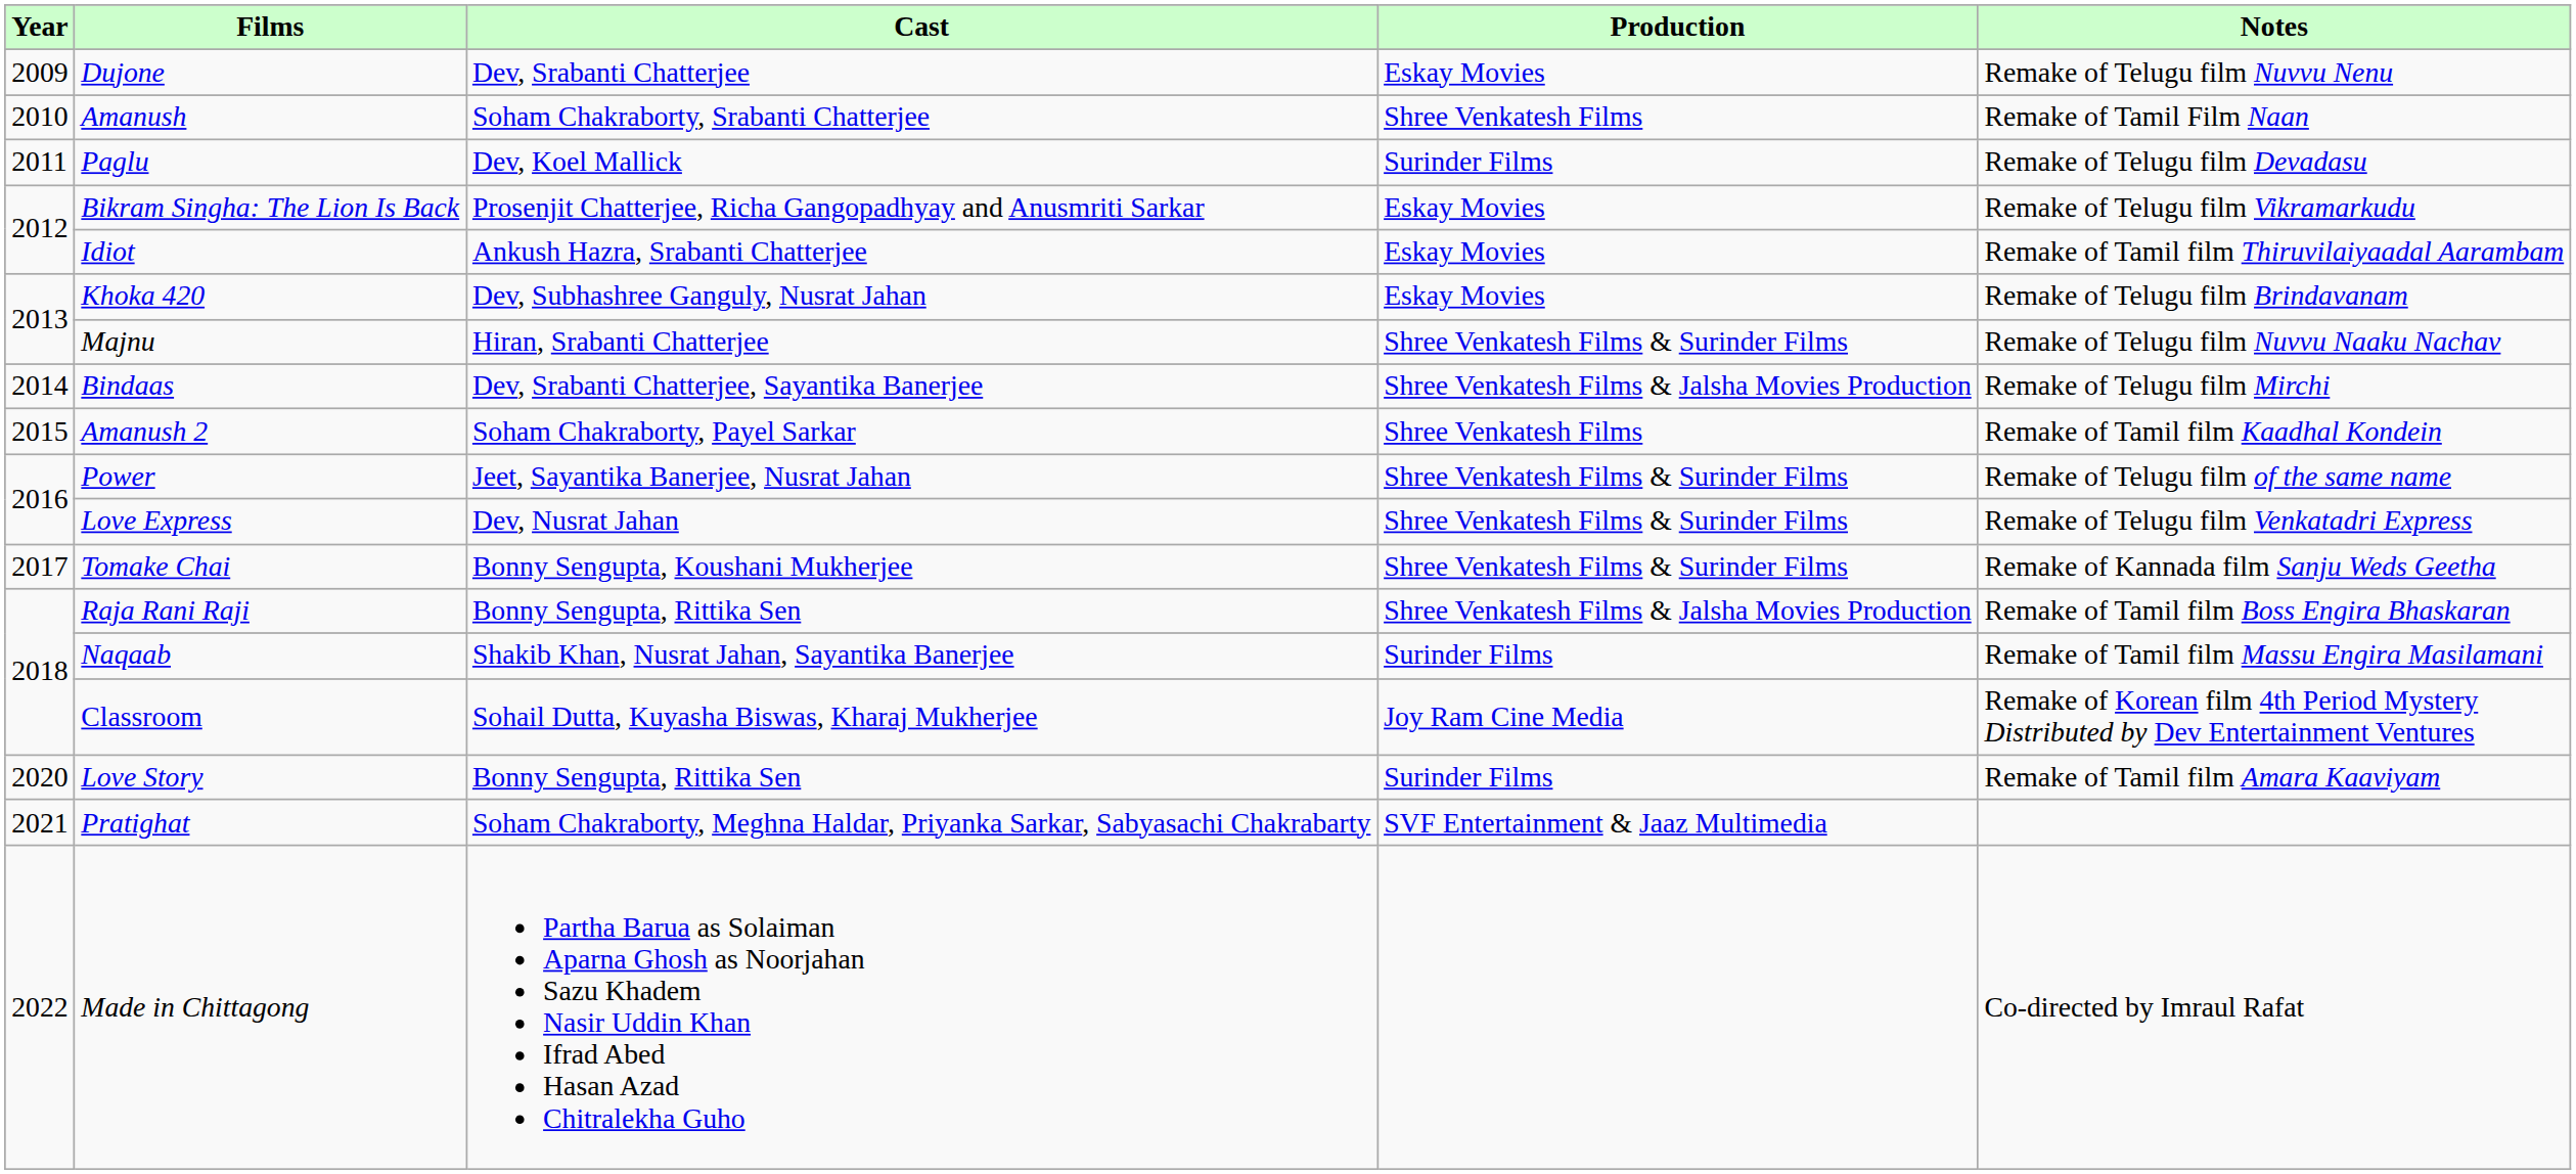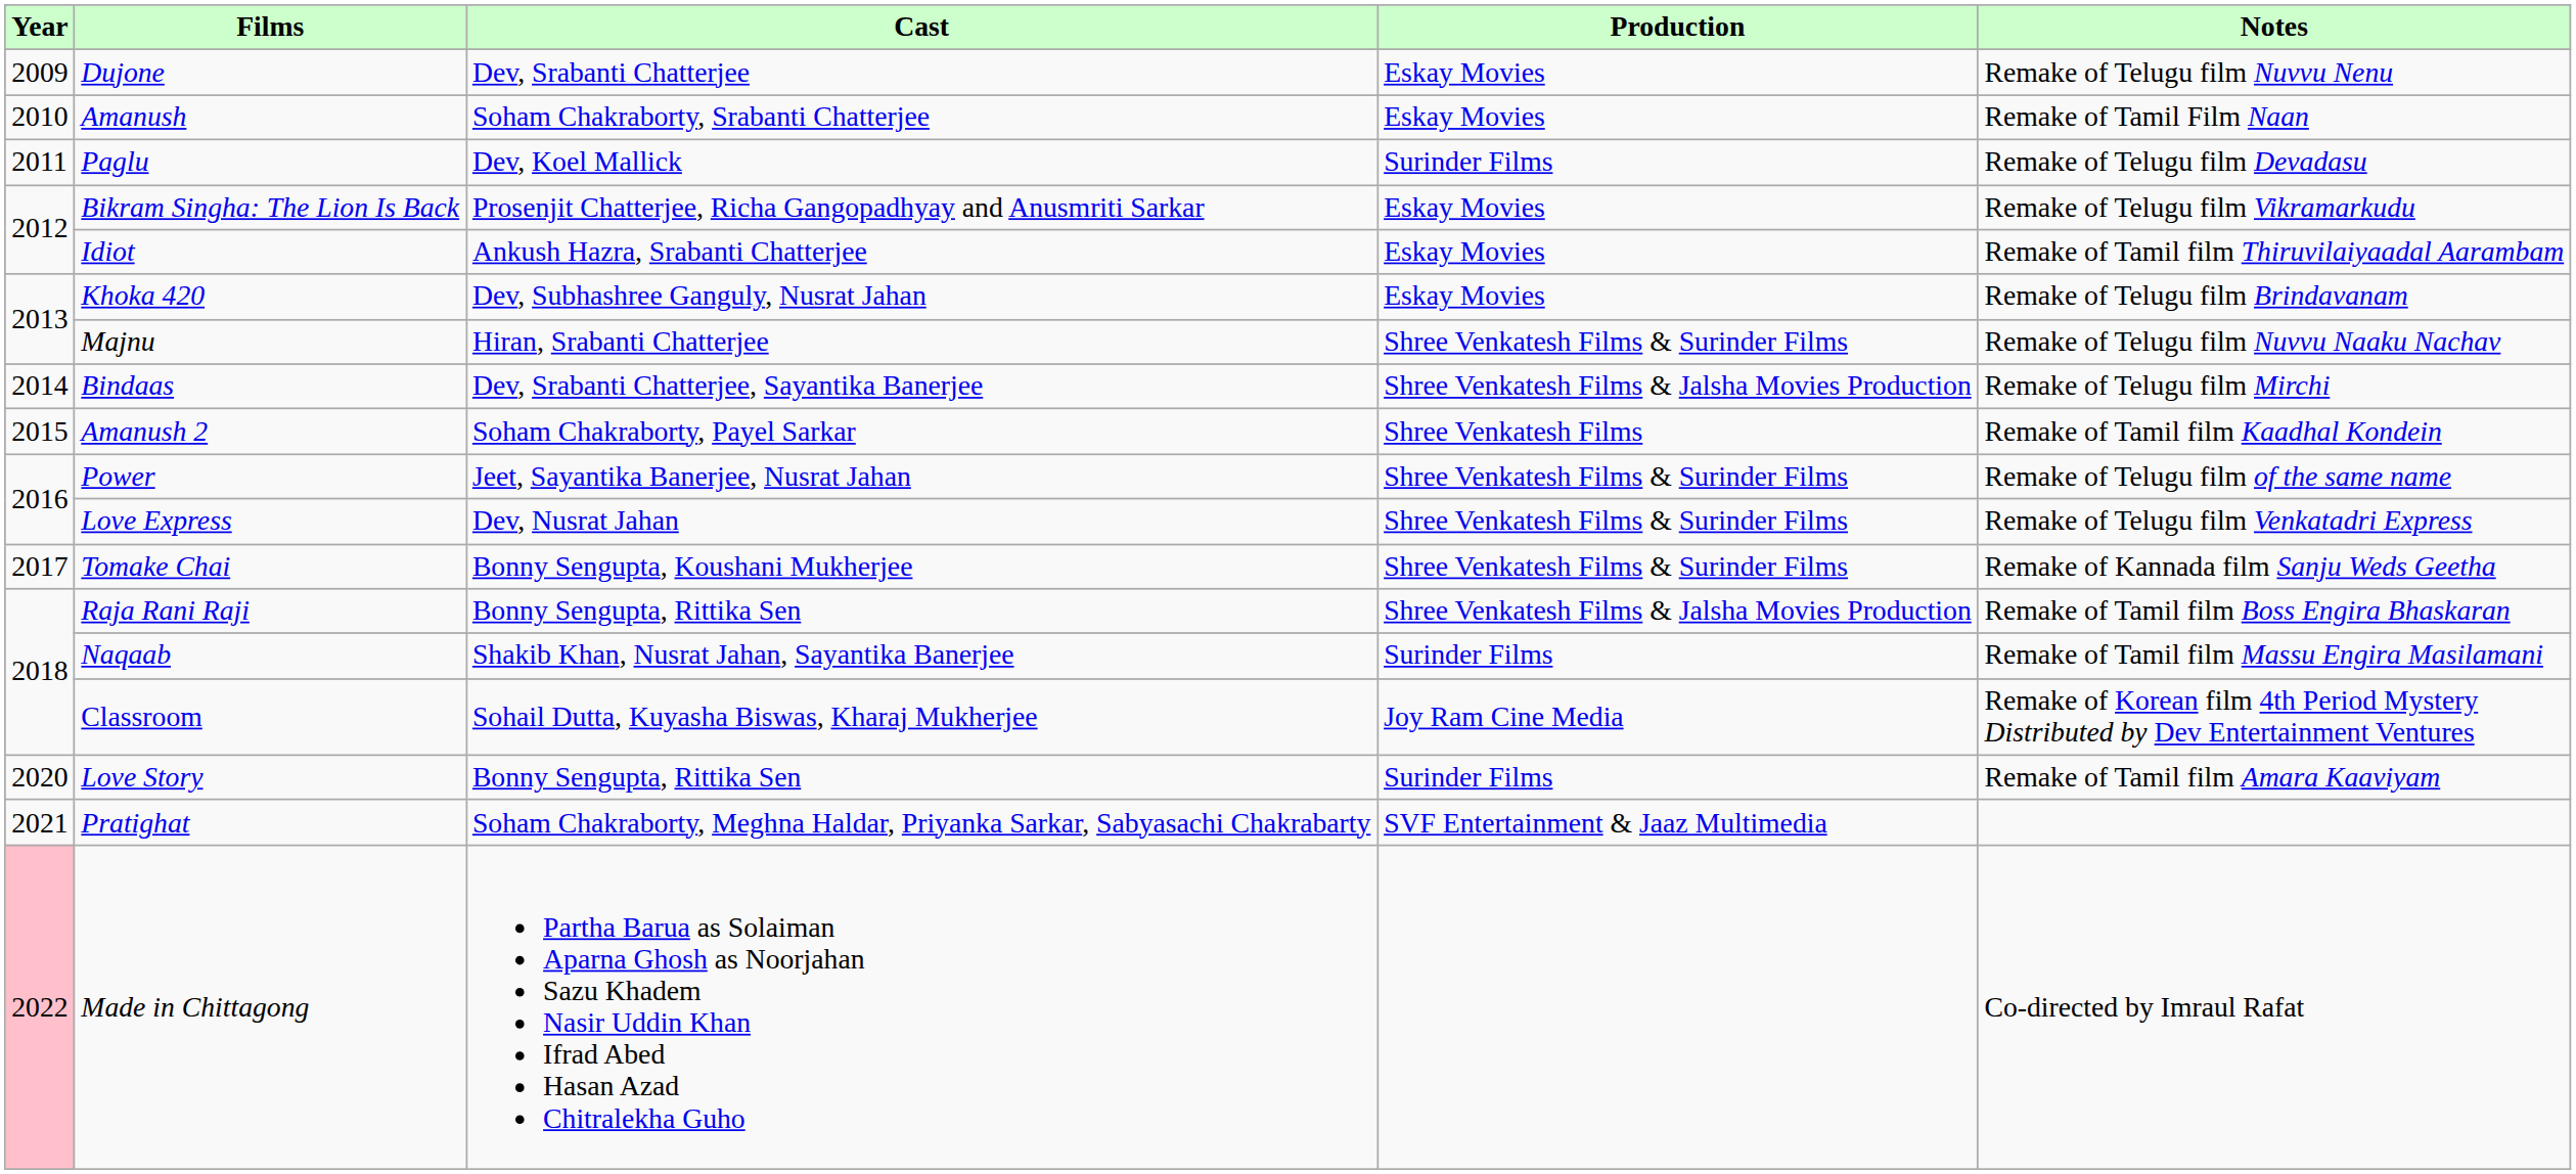 <table class="wikitable sortable">
 <tr>
 <th style="background:#cfc; text-align:center;"><strong>Year</strong></th>
 <th style="background:#cfc; text-align:center;"><strong>Films</strong></th>
 <th style="background:#cfc; text-align:center;"><strong>Cast</strong></th>
 <th style="background:#cfc; text-align:center;"><strong>Production</strong></th>
 <th style="background:#cfc; text-align:center;"><strong>Notes</strong></th>
 </tr>
 <tr>
 <td>2009</td>
 <td><em><a href='#'>Dujone</a></em></td>
 <td><a href='#'>Dev</a>, <a href='#'>Srabanti Chatterjee</a></td>
 <td><a href='#'>Eskay Movies</a></td>
 <td>Remake of Telugu film <em><a href='#'>Nuvvu Nenu</a></em></td>
 </tr>
 <tr>
 <td>2010</td>
 <td><em><a href='#'>Amanush</a></em></td>
 <td><a href='#'>Soham Chakraborty</a>, <a href='#'>Srabanti Chatterjee</a></td>
-<td><a href='#'>Shree Venkatesh Films</a></td>
+<td><a href='#'>Eskay Movies</a></td>
 <td>Remake of Tamil Film <em><a href='#'>Naan</a></em></td>
 </tr>
 <tr>
 <td>2011</td>
 <td><em><a href='#'>Paglu</a></em></td>
 <td><a href='#'>Dev</a>, <a href='#'>Koel Mallick</a></td>
 <td><a href='#'>Surinder Films</a></td>
 <td>Remake of Telugu film <em><a href='#'>Devadasu</a></em></td>
 </tr>
 <tr>
 <td rowspan="2">2012</td>
 <td><em><a href='#'>Bikram Singha: The Lion Is Back</a></em></td>
 <td><a href='#'>Prosenjit Chatterjee</a>, <a href='#'>Richa Gangopadhyay</a> and <a href='#'>Anusmriti Sarkar</a></td>
 <td><a href='#'>Eskay Movies</a></td>
 <td>Remake of Telugu film <em><a href='#'>Vikramarkudu</a></em></td>
 </tr>
 <tr>
 <td><em><a href='#'>Idiot</a></em></td>
 <td><a href='#'>Ankush Hazra</a>, <a href='#'>Srabanti Chatterjee</a></td>
 <td><a href='#'>Eskay Movies</a></td>
 <td>Remake of Tamil film <em><a href='#'>Thiruvilaiyaadal Aarambam</a></em></td>
 </tr>
 <tr>
 <td rowspan="2">2013</td>
 <td><em><a href='#'>Khoka 420</a></em></td>
 <td><a href='#'>Dev</a>, <a href='#'>Subhashree Ganguly</a>, <a href='#'>Nusrat Jahan</a></td>
 <td><a href='#'>Eskay Movies</a></td>
 <td>Remake of Telugu film <em><a href='#'>Brindavanam</a></em></td>
 </tr>
 <tr>
 <td><em>Majnu</em></td>
 <td><a href='#'>Hiran</a>, <a href='#'>Srabanti Chatterjee</a></td>
 <td><a href='#'>Shree Venkatesh Films</a> & <a href='#'>Surinder Films</a></td>
 <td>Remake of Telugu film <em><a href='#'>Nuvvu Naaku Nachav</a></em></td>
 </tr>
 <tr>
 <td>2014</td>
 <td><em><a href='#'>Bindaas</a></em></td>
 <td><a href='#'>Dev</a>, <a href='#'>Srabanti Chatterjee</a>, <a href='#'>Sayantika Banerjee</a></td>
 <td><a href='#'>Shree Venkatesh Films</a> & <a href='#'>Jalsha Movies Production</a></td>
 <td>Remake of Telugu film <em><a href='#'>Mirchi</a></em></td>
 </tr>
 <tr>
 <td>2015</td>
 <td><em><a href='#'>Amanush 2</a></em></td>
 <td><a href='#'>Soham Chakraborty</a>, <a href='#'>Payel Sarkar</a></td>
 <td><a href='#'>Shree Venkatesh Films</a></td>
 <td>Remake of Tamil film <em><a href='#'>Kaadhal Kondein</a></em></td>
 </tr>
 <tr>
 <td rowspan="2">2016</td>
 <td><em><a href='#'>Power</a></em></td>
 <td><a href='#'>Jeet</a>, <a href='#'>Sayantika Banerjee</a>, <a href='#'>Nusrat Jahan</a></td>
 <td><a href='#'>Shree Venkatesh Films</a> & <a href='#'>Surinder Films</a></td>
 <td>Remake of Telugu film <em><a href='#'>of the same name</a></em></td>
 </tr>
 <tr>
 <td><em><a href='#'>Love Express</a></em></td>
 <td><a href='#'>Dev</a>, <a href='#'>Nusrat Jahan</a></td>
 <td><a href='#'>Shree Venkatesh Films</a> & <a href='#'>Surinder Films</a></td>
 <td>Remake of Telugu film <em><a href='#'>Venkatadri Express</a></em></td>
 </tr>
 <tr>
 <td>2017</td>
 <td><em><a href='#'>Tomake Chai</a></em></td>
 <td><a href='#'>Bonny Sengupta</a>, <a href='#'>Koushani Mukherjee</a></td>
 <td><a href='#'>Shree Venkatesh Films</a> & <a href='#'>Surinder Films</a></td>
 <td>Remake of Kannada film <em><a href='#'>Sanju Weds Geetha</a></em></td>
 </tr>
 <tr>
 <td rowspan="3">2018</td>
 <td><em><a href='#'>Raja Rani Raji</a></em></td>
 <td><a href='#'>Bonny Sengupta</a>, <a href='#'>Rittika Sen</a></td>
 <td><a href='#'>Shree Venkatesh Films</a> & <a href='#'>Jalsha Movies Production</a></td>
 <td>Remake of Tamil film <em><a href='#'>Boss Engira Bhaskaran</a></em></td>
 </tr>
 <tr>
 <td><em><a href='#'>Naqaab</a></em></td>
 <td><a href='#'>Shakib Khan</a>, <a href='#'>Nusrat Jahan</a>, <a href='#'>Sayantika Banerjee</a></td>
 <td><a href='#'>Surinder Films</a></td>
 <td>Remake of Tamil film <em><a href='#'>Massu Engira Masilamani</a><strong></td>
 </tr>
 <tr>
 <td></em><a href='#'>Classroom</a><em></td>
 <td><a href='#'>Sohail Dutta</a>, <a href='#'>Kuyasha Biswas</a>, <a href='#'>Kharaj Mukherjee</a></td>
 <td><a href='#'>Joy Ram Cine Media</a></td>
 <td>Remake of <a href='#'>Korean</a> film </em><a href='#'>4th Period Mystery</a><em><br>Distributed by </em><a href='#'>Dev Entertainment Ventures</a></strong></td>
 </tr>
 <tr>
 <td>2020</td>
 <td><em><a href='#'>Love Story</a></em></td>
 <td><a href='#'>Bonny Sengupta</a>, <a href='#'>Rittika Sen</a></td>
 <td><a href='#'>Surinder Films</a></td>
 <td>Remake of Tamil film <em><a href='#'>Amara Kaaviyam</a></em></td>
 </tr>
 <tr>
 <td>2021</td>
 <td><em><a href='#'>Pratighat</a></em></td>
 <td><a href='#'>Soham Chakraborty</a>, <a href='#'>Meghna Haldar</a>, <a href='#'>Priyanka Sarkar</a>, <a href='#'>Sabyasachi Chakrabarty</a></td>
 <td><a href='#'>SVF Entertainment</a> & <a href='#'>Jaaz Multimedia</a></td>
 <td></td>
 </tr>
 <tr>
-<td>2022</td>
+<td style="background: pink;">2022</td>
 <td><em>Made in Chittagong</em></td>
 <td><br><ul><li><a href='#'>Partha Barua</a> as Solaiman</li><li><a href='#'>Aparna Ghosh</a> as Noorjahan</li><li>Sazu Khadem</li><li><a href='#'>Nasir Uddin Khan</a></li><li>Ifrad Abed</li><li>Hasan Azad</li><li><a href='#'>Chitralekha Guho</a></li></ul></td>
 <td></td>
 <td>Co-directed by Imraul Rafat</td>
 </tr>
 </table>
